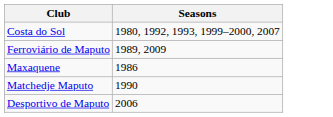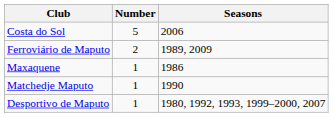 <table class="wikitable sortable">
 <tr>
 <th>Club</th>
+<th>Number</th>
 <th>Seasons</th>
 </tr>
 <tr>
 <td><a href='#'>Costa do Sol</a></td>
-<td>1980, 1992, 1993, 1999–2000, 2007</td>
+<td style="text-align:center">5</td>
+<td>2006</td>
 </tr>
 <tr>
 <td><a href='#'>Ferroviário de Maputo</a></td>
+<td style="text-align:center">2</td>
 <td>1989, 2009</td>
 </tr>
 <tr>
 <td><a href='#'>Maxaquene</a></td>
+<td style="text-align:center">1</td>
 <td>1986</td>
 </tr>
 <tr>
 <td><a href='#'>Matchedje Maputo</a></td>
+<td style="text-align:center">1</td>
 <td>1990</td>
 </tr>
 <tr>
 <td><a href='#'>Desportivo de Maputo</a></td>
-<td>2006</td>
+<td style="text-align:center">1</td>
+<td>1980, 1992, 1993, 1999–2000, 2007</td>
 </tr>
 </table>
